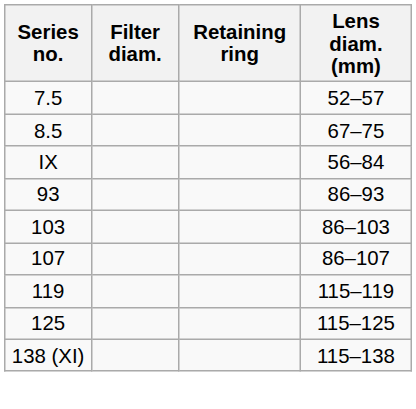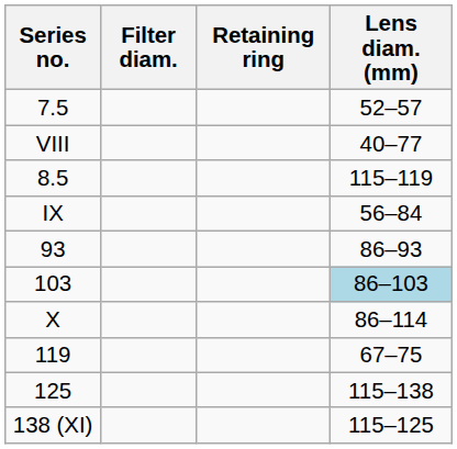 <table class="wikitable" style="text-align:center;font-size:85%;width:20em;">
 <tr>
 <th>Series no.</th>
 <th>Filter diam.</th>
 <th>Retaining ring</th>
 <th>Lens diam. (mm)</th>
 </tr>
 <tr>
 <td>7.5</td>
 <td></td>
 <td></td>
 <td>52–57</td>
 </tr>
 <tr>
+<td>VIII</td>
+<td></td>
+<td></td>
+<td>40–77</td>
+</tr>
+<tr>
 <td>8.5</td>
 <td></td>
 <td></td>
-<td>67–75</td>
+<td>115–119</td>
 </tr>
 <tr>
 <td>IX</td>
 <td></td>
 <td></td>
 <td>56–84</td>
 </tr>
 <tr>
 <td>93</td>
 <td></td>
 <td></td>
 <td>86–93</td>
 </tr>
 <tr>
 <td>103</td>
 <td></td>
 <td></td>
-<td>86–103</td>
+<td style="background: lightblue;">86–103</td>
 </tr>
 <tr>
-<td>107</td>
+<td>X</td>
 <td></td>
 <td></td>
-<td>86–107</td>
+<td>86–114</td>
 </tr>
 <tr>
 <td>119</td>
 <td></td>
 <td></td>
-<td>115–119</td>
+<td>67–75</td>
 </tr>
 <tr>
 <td>125</td>
 <td></td>
 <td></td>
-<td>115–125</td>
+<td>115–138</td>
 </tr>
 <tr>
 <td>138 (XI)</td>
 <td></td>
 <td></td>
-<td>115–138</td>
+<td>115–125</td>
 </tr>
 </table>
